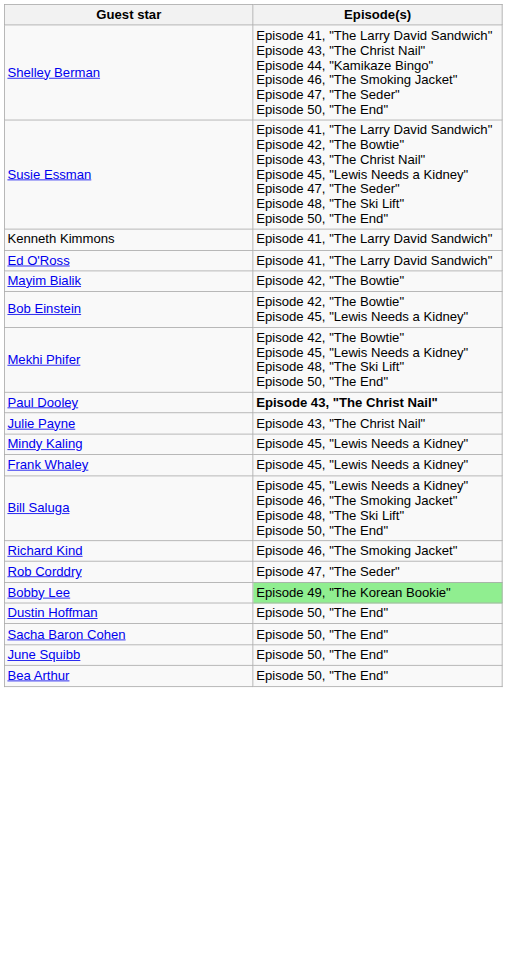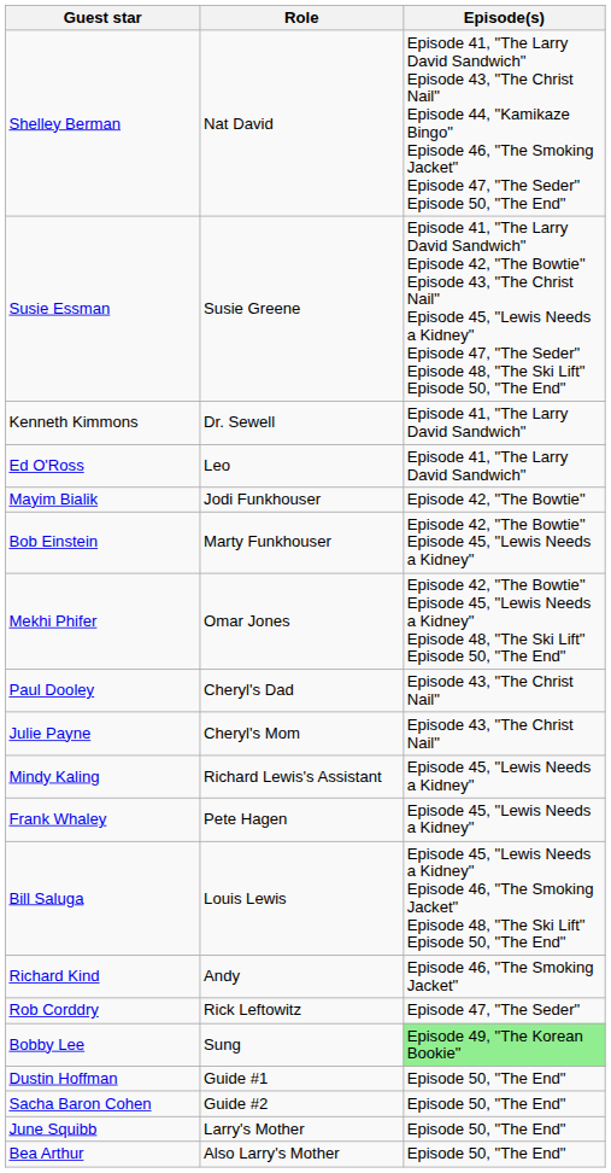 <table class="wikitable">
 <tr>
 <th scope="col" style="width:300px;">Guest star</th>
+<th scope="col" style="width:300px;">Role</th>
 <th scope="col" style="width:300px;">Episode(s)</th>
 </tr>
 <tr>
 <td><a href='#'>Shelley Berman</a></td>
+<td>Nat David</td>
 <td>Episode 41, "The Larry David Sandwich"<br>Episode 43, "The Christ Nail"<br>Episode 44, "Kamikaze Bingo"<br>Episode 46, "The Smoking Jacket"<br>Episode 47, "The Seder"<br>Episode 50, "The End"</td>
 </tr>
 <tr>
 <td><a href='#'>Susie Essman</a></td>
+<td>Susie Greene</td>
 <td>Episode 41, "The Larry David Sandwich"<br>Episode 42, "The Bowtie"<br>Episode 43, "The Christ Nail"<br>Episode 45, "Lewis Needs a Kidney"<br>Episode 47, "The Seder"<br>Episode 48, "The Ski Lift"<br>Episode 50, "The End"</td>
 </tr>
 <tr>
 <td>Kenneth Kimmons</td>
+<td>Dr. Sewell</td>
 <td>Episode 41, "The Larry David Sandwich"</td>
 </tr>
 <tr>
 <td><a href='#'>Ed O'Ross</a></td>
+<td>Leo</td>
 <td>Episode 41, "The Larry David Sandwich"</td>
 </tr>
 <tr>
 <td><a href='#'>Mayim Bialik</a></td>
+<td>Jodi Funkhouser</td>
 <td>Episode 42, "The Bowtie"</td>
 </tr>
 <tr>
 <td><a href='#'>Bob Einstein</a></td>
+<td>Marty Funkhouser</td>
 <td>Episode 42, "The Bowtie"<br>Episode 45, "Lewis Needs a Kidney"</td>
 </tr>
 <tr>
 <td><a href='#'>Mekhi Phifer</a></td>
+<td>Omar Jones</td>
 <td>Episode 42, "The Bowtie"<br>Episode 45, "Lewis Needs a Kidney"<br>Episode 48, "The Ski Lift"<br>Episode 50, "The End"</td>
 </tr>
 <tr>
 <td><a href='#'>Paul Dooley</a></td>
-<td><strong>Episode 43, "The Christ Nail"</strong></td>
+<td>Cheryl's Dad</td>
+<td>Episode 43, "The Christ Nail"</td>
 </tr>
 <tr>
 <td><a href='#'>Julie Payne</a></td>
+<td>Cheryl's Mom</td>
 <td>Episode 43, "The Christ Nail"</td>
 </tr>
 <tr>
 <td><a href='#'>Mindy Kaling</a></td>
+<td>Richard Lewis's Assistant</td>
 <td>Episode 45, "Lewis Needs a Kidney"</td>
 </tr>
 <tr>
 <td><a href='#'>Frank Whaley</a></td>
+<td>Pete Hagen</td>
 <td>Episode 45, "Lewis Needs a Kidney"</td>
 </tr>
 <tr>
 <td><a href='#'>Bill Saluga</a></td>
+<td>Louis Lewis</td>
 <td>Episode 45, "Lewis Needs a Kidney" <br>Episode 46, "The Smoking Jacket"<br>Episode 48, "The Ski Lift"<br>Episode 50, "The End"</td>
 </tr>
 <tr>
 <td><a href='#'>Richard Kind</a></td>
+<td>Andy</td>
 <td>Episode 46, "The Smoking Jacket"</td>
 </tr>
 <tr>
 <td><a href='#'>Rob Corddry</a></td>
+<td>Rick Leftowitz</td>
 <td>Episode 47, "The Seder"</td>
 </tr>
 <tr>
 <td><a href='#'>Bobby Lee</a></td>
+<td>Sung</td>
 <td style="background: lightgreen;">Episode 49, "The Korean Bookie"</td>
 </tr>
 <tr>
 <td><a href='#'>Dustin Hoffman</a></td>
+<td>Guide #1</td>
 <td>Episode 50, "The End"</td>
 </tr>
 <tr>
 <td><a href='#'>Sacha Baron Cohen</a></td>
+<td>Guide #2</td>
 <td>Episode 50, "The End"</td>
 </tr>
 <tr>
 <td><a href='#'>June Squibb</a></td>
+<td>Larry's Mother</td>
 <td>Episode 50, "The End"</td>
 </tr>
 <tr>
 <td><a href='#'>Bea Arthur</a></td>
+<td>Also Larry's Mother</td>
 <td>Episode 50, "The End"</td>
 </tr>
 </table>
